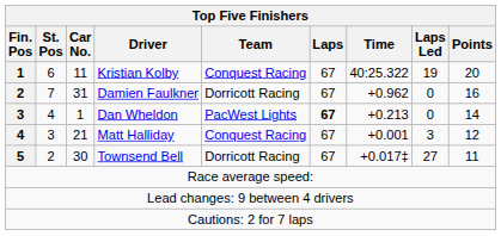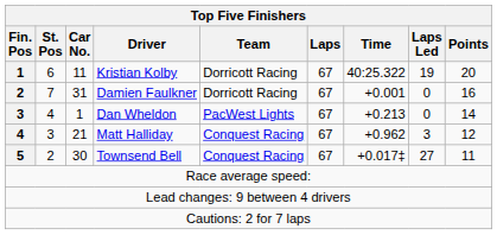 <table class="wikitable" style="font-size:95%;">
 <tr>
 <th colspan=9>Top Five Finishers</th>
 </tr>
 <tr>
 <th>Fin.<br>Pos</th>
 <th>St.<br>Pos</th>
 <th>Car<br>No.</th>
 <th>Driver</th>
 <th>Team</th>
 <th>Laps</th>
 <th>Time</th>
 <th>Laps<br>Led</th>
 <th>Points</th>
 </tr>
 <tr>
 <th>1</th>
 <td align=center>6</td>
 <td align=center>11</td>
 <td> <a href='#'>Kristian Kolby</a></td>
-<td><a href='#'>Conquest Racing</a></td>
+<td>Dorricott Racing</td>
 <td align=center>67</td>
 <td align=right>40:25.322</td>
 <td align=center>19</td>
 <td align=center>20</td>
 </tr>
 <tr>
 <th>2</th>
 <td align=center>7</td>
 <td align=center>31</td>
 <td> <a href='#'>Damien Faulkner</a></td>
 <td>Dorricott Racing</td>
 <td align=center>67</td>
-<td align=right>+0.962</td>
+<td align=right>+0.001</td>
 <td align=center>0</td>
 <td align=center>16</td>
 </tr>
 <tr>
 <th>3</th>
 <td align=center>4</td>
 <td align=center>1</td>
 <td> <a href='#'>Dan Wheldon</a></td>
 <td><a href='#'>PacWest Lights</a></td>
-<td align=center><strong>67</strong></td>
+<td align=center>67</td>
 <td align=right>+0.213</td>
 <td align=center>0</td>
 <td align=center>14</td>
 </tr>
 <tr>
 <th>4</th>
 <td align=center>3</td>
 <td align=center>21</td>
 <td> <a href='#'>Matt Halliday</a></td>
 <td><a href='#'>Conquest Racing</a></td>
 <td align=center>67</td>
-<td align=right>+0.001</td>
+<td align=right>+0.962</td>
 <td align=center>3</td>
 <td align=center>12</td>
 </tr>
 <tr>
 <th>5</th>
 <td align=center>2</td>
 <td align=center>30</td>
 <td> <a href='#'>Townsend Bell</a></td>
-<td>Dorricott Racing</td>
+<td><a href='#'>Conquest Racing</a></td>
 <td align=center>67</td>
 <td align=right>+0.017‡</td>
 <td align=center>27</td>
 <td align=center>11</td>
 </tr>
 <tr>
 <td align=center colspan=9>Race average speed: </td>
 </tr>
 <tr>
 <td align=center colspan=9>Lead changes: 9 between 4 drivers</td>
 </tr>
 <tr>
 <td align=center colspan=9>Cautions: 2 for 7 laps</td>
 </tr>
 </table>
